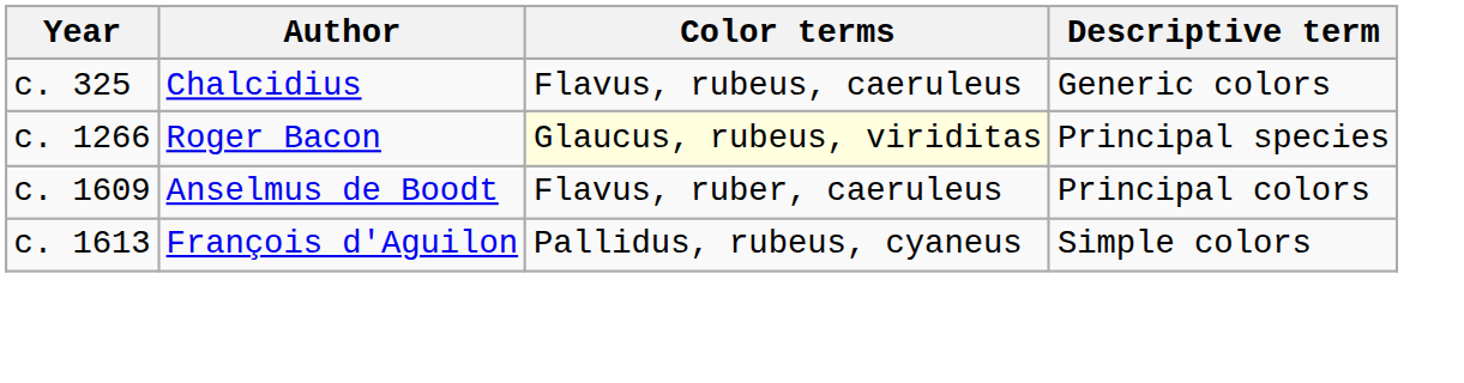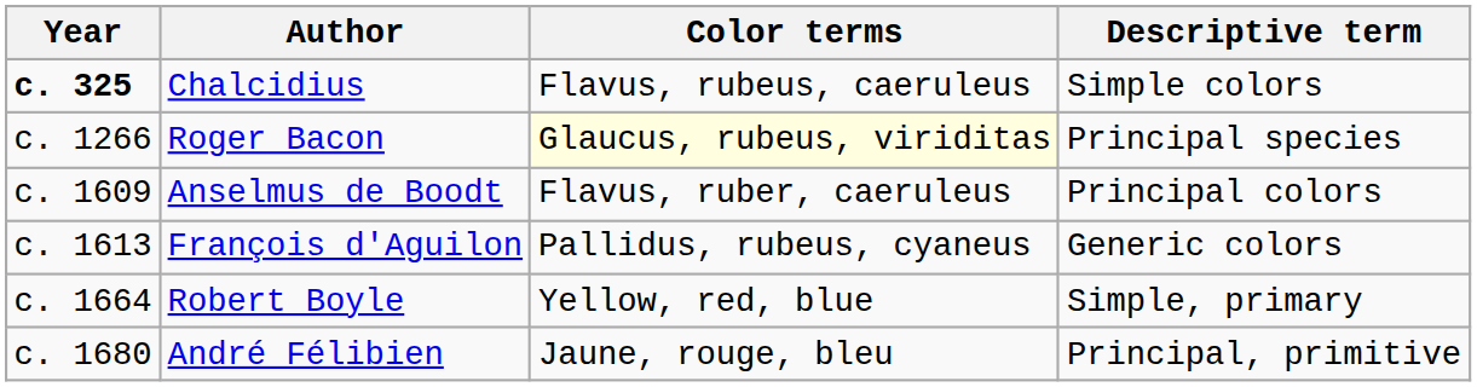 <table class="wikitable">
 <tr>
 <th>Year</th>
 <th>Author</th>
 <th>Color terms</th>
 <th>Descriptive term</th>
 </tr>
 <tr>
-<td>c. 325</td>
+<td><strong>c. 325</strong></td>
 <td><a href='#'>Chalcidius</a></td>
 <td>Flavus, rubeus, caeruleus</td>
-<td>Generic colors</td>
+<td>Simple colors</td>
 </tr>
 <tr>
 <td>c. 1266</td>
 <td><a href='#'>Roger Bacon</a></td>
 <td style="background: lightyellow;">Glaucus, rubeus, viriditas</td>
 <td>Principal species</td>
 </tr>
 <tr>
 <td>c. 1609</td>
 <td><a href='#'>Anselmus de Boodt</a></td>
 <td>Flavus, ruber, caeruleus</td>
 <td>Principal colors</td>
 </tr>
 <tr>
 <td>c. 1613</td>
 <td><a href='#'>François d'Aguilon</a></td>
 <td>Pallidus, rubeus, cyaneus</td>
-<td>Simple colors</td>
+<td>Generic colors</td>
+</tr>
+<tr>
+<td>c. 1664</td>
+<td><a href='#'>Robert Boyle</a></td>
+<td>Yellow, red, blue</td>
+<td>Simple, primary</td>
+</tr>
+<tr>
+<td>c. 1680</td>
+<td><a href='#'>André Félibien</a></td>
+<td>Jaune, rouge, bleu</td>
+<td>Principal, primitive</td>
 </tr>
 </table>
